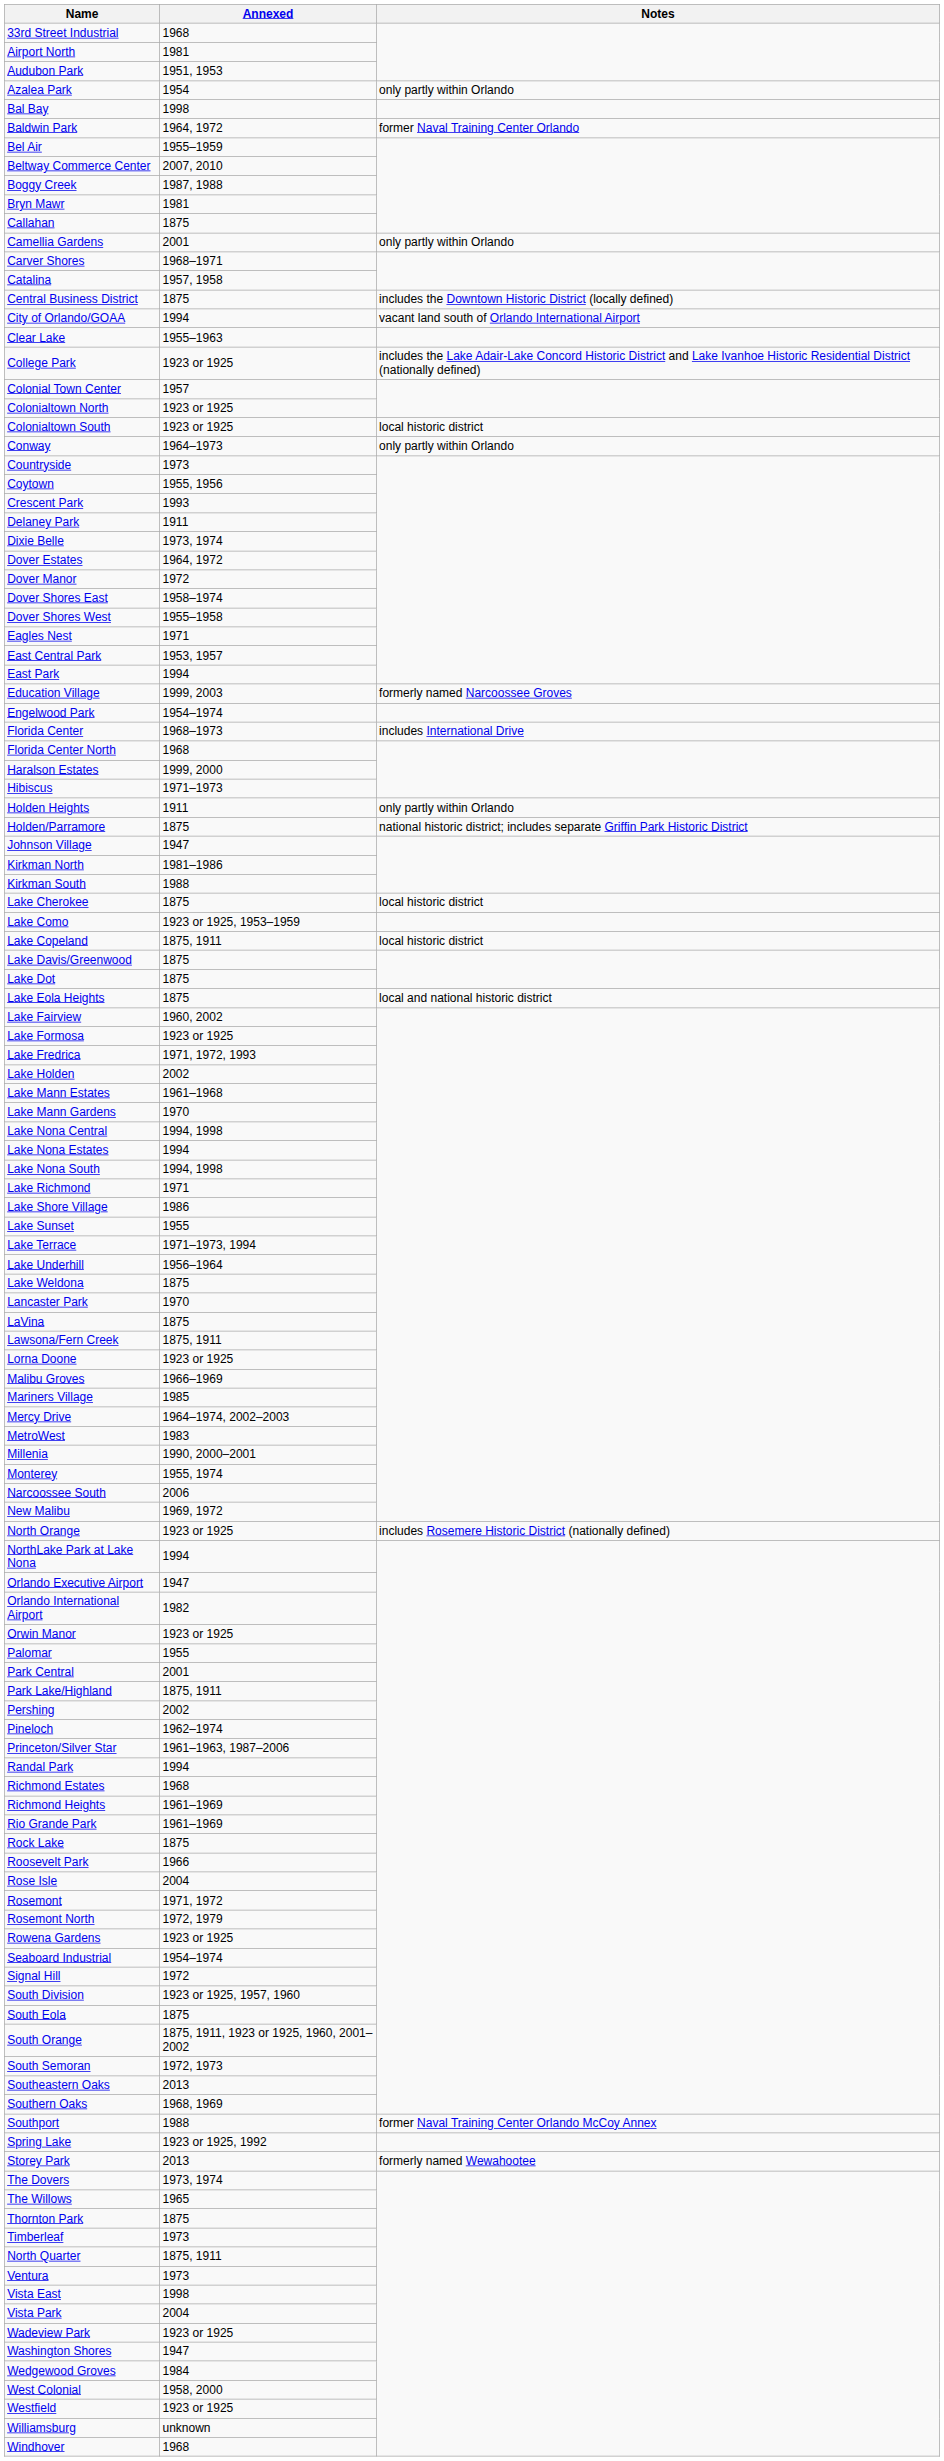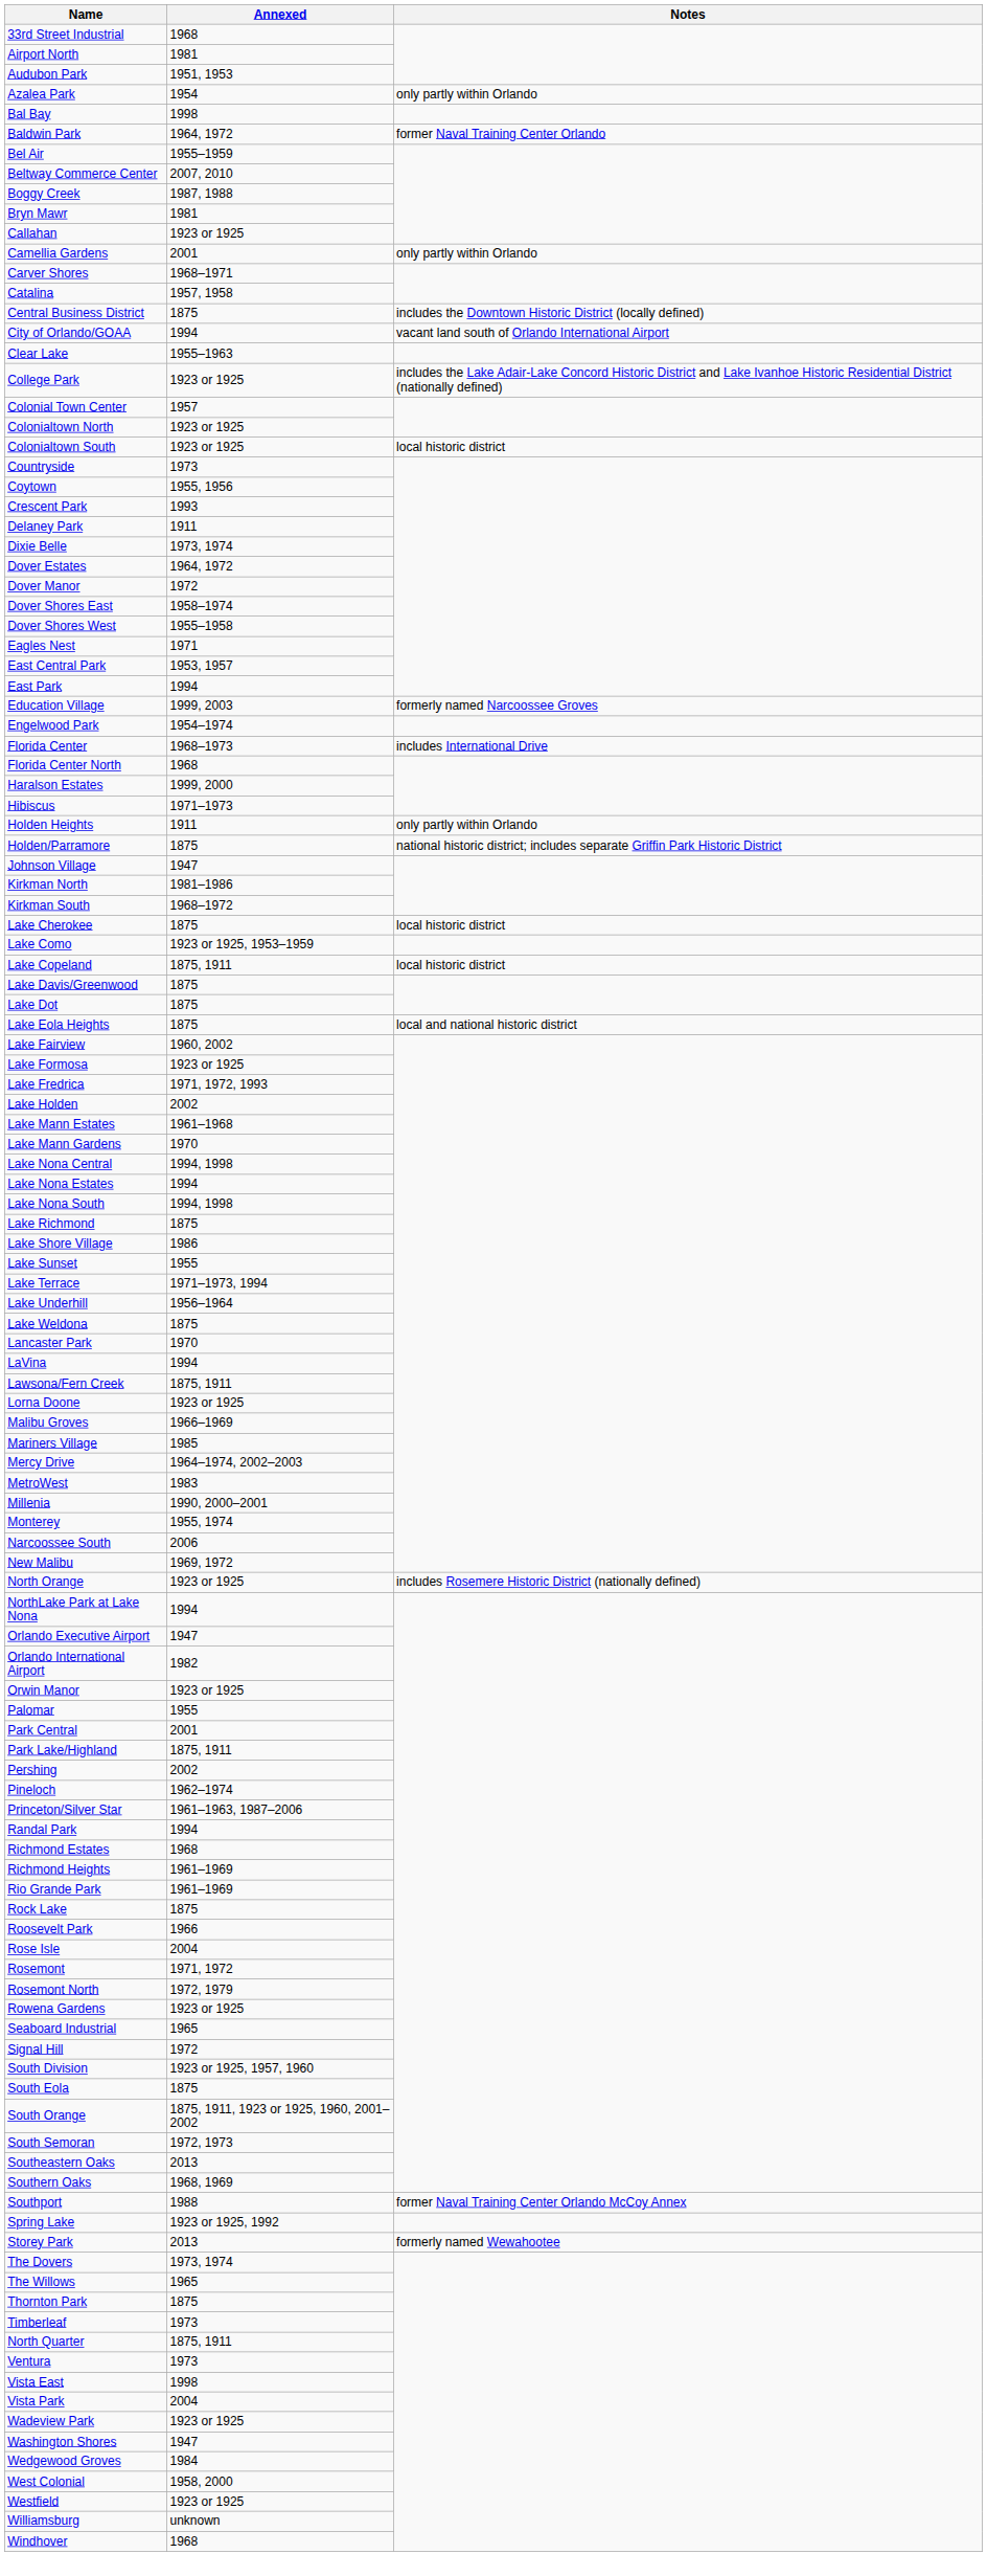 <table class="wikitable sortable">
 <tr>
 <th>Name</th>
 <th><a href='#'>Annexed</a></th>
 <th>Notes</th>
 </tr>
 <tr>
 <td><a href='#'>33rd Street Industrial</a></td>
 <td>1968</td>
 </tr>
 <tr>
 <td><a href='#'>Airport North</a></td>
 <td>1981</td>
 </tr>
 <tr>
 <td><a href='#'>Audubon Park</a></td>
 <td>1951, 1953</td>
 </tr>
 <tr>
 <td><a href='#'>Azalea Park</a></td>
 <td>1954</td>
 <td>only partly within Orlando</td>
 </tr>
 <tr>
 <td><a href='#'>Bal Bay</a></td>
 <td>1998</td>
 </tr>
 <tr>
 <td><a href='#'>Baldwin Park</a></td>
 <td>1964, 1972</td>
 <td>former <a href='#'>Naval Training Center Orlando</a></td>
 </tr>
 <tr>
 <td><a href='#'>Bel Air</a></td>
 <td>1955–1959</td>
 </tr>
 <tr>
 <td><a href='#'>Beltway Commerce Center</a></td>
 <td>2007, 2010</td>
 </tr>
 <tr>
 <td><a href='#'>Boggy Creek</a></td>
 <td>1987, 1988</td>
 </tr>
 <tr>
 <td><a href='#'>Bryn Mawr</a></td>
 <td>1981</td>
 </tr>
 <tr>
 <td><a href='#'>Callahan</a></td>
-<td>1875</td>
+<td>1923 or 1925</td>
 </tr>
 <tr>
 <td><a href='#'>Camellia Gardens</a></td>
 <td>2001</td>
 <td>only partly within Orlando</td>
 </tr>
 <tr>
 <td><a href='#'>Carver Shores</a></td>
 <td>1968–1971</td>
 </tr>
 <tr>
 <td><a href='#'>Catalina</a></td>
 <td>1957, 1958</td>
 </tr>
 <tr>
 <td><a href='#'>Central Business District</a></td>
 <td>1875</td>
 <td>includes the <a href='#'>Downtown Historic District</a> (locally defined)</td>
 </tr>
 <tr>
 <td><a href='#'>City of Orlando/GOAA</a></td>
 <td>1994</td>
 <td>vacant land south of <a href='#'>Orlando International Airport</a></td>
 </tr>
 <tr>
 <td><a href='#'>Clear Lake</a></td>
 <td>1955–1963</td>
 </tr>
 <tr>
 <td><a href='#'>College Park</a></td>
 <td>1923 or 1925</td>
 <td>includes the <a href='#'>Lake Adair-Lake Concord Historic District</a> and <a href='#'>Lake Ivanhoe Historic Residential District</a> (nationally defined)</td>
 </tr>
 <tr>
 <td><a href='#'>Colonial Town Center</a></td>
 <td>1957</td>
 </tr>
 <tr>
 <td><a href='#'>Colonialtown North</a></td>
 <td>1923 or 1925</td>
 </tr>
 <tr>
 <td><a href='#'>Colonialtown South</a></td>
 <td>1923 or 1925</td>
 <td>local historic district</td>
-</tr>
-<tr>
-<td><a href='#'>Conway</a></td>
-<td>1964–1973</td>
-<td>only partly within Orlando</td>
 </tr>
 <tr>
 <td><a href='#'>Countryside</a></td>
 <td>1973</td>
 </tr>
 <tr>
 <td><a href='#'>Coytown</a></td>
 <td>1955, 1956</td>
 </tr>
 <tr>
 <td><a href='#'>Crescent Park</a></td>
 <td>1993</td>
 </tr>
 <tr>
 <td><a href='#'>Delaney Park</a></td>
 <td>1911</td>
 </tr>
 <tr>
 <td><a href='#'>Dixie Belle</a></td>
 <td>1973, 1974</td>
 </tr>
 <tr>
 <td><a href='#'>Dover Estates</a></td>
 <td>1964, 1972</td>
 </tr>
 <tr>
 <td><a href='#'>Dover Manor</a></td>
 <td>1972</td>
 </tr>
 <tr>
 <td><a href='#'>Dover Shores East</a></td>
 <td>1958–1974</td>
 </tr>
 <tr>
 <td><a href='#'>Dover Shores West</a></td>
 <td>1955–1958</td>
 </tr>
 <tr>
 <td><a href='#'>Eagles Nest</a></td>
 <td>1971</td>
 </tr>
 <tr>
 <td><a href='#'>East Central Park</a></td>
 <td>1953, 1957</td>
 </tr>
 <tr>
 <td><a href='#'>East Park</a></td>
 <td>1994</td>
 </tr>
 <tr>
 <td><a href='#'>Education Village</a></td>
 <td>1999, 2003</td>
 <td>formerly named <a href='#'>Narcoossee Groves</a></td>
 </tr>
 <tr>
 <td><a href='#'>Engelwood Park</a></td>
 <td>1954–1974</td>
 </tr>
 <tr>
 <td><a href='#'>Florida Center</a></td>
 <td>1968–1973</td>
 <td>includes <a href='#'>International Drive</a></td>
 </tr>
 <tr>
 <td><a href='#'>Florida Center North</a></td>
 <td>1968</td>
 </tr>
 <tr>
 <td><a href='#'>Haralson Estates</a></td>
 <td>1999, 2000</td>
 </tr>
 <tr>
 <td><a href='#'>Hibiscus</a></td>
 <td>1971–1973</td>
 </tr>
 <tr>
 <td><a href='#'>Holden Heights</a></td>
 <td>1911</td>
 <td>only partly within Orlando</td>
 </tr>
 <tr>
 <td><a href='#'>Holden/Parramore</a></td>
 <td>1875</td>
 <td>national historic district; includes separate <a href='#'>Griffin Park Historic District</a></td>
 </tr>
 <tr>
 <td><a href='#'>Johnson Village</a></td>
 <td>1947</td>
 </tr>
 <tr>
 <td><a href='#'>Kirkman North</a></td>
 <td>1981–1986</td>
 </tr>
 <tr>
 <td><a href='#'>Kirkman South</a></td>
-<td>1988</td>
+<td>1968–1972</td>
 </tr>
 <tr>
 <td><a href='#'>Lake Cherokee</a></td>
 <td>1875</td>
 <td>local historic district</td>
 </tr>
 <tr>
 <td><a href='#'>Lake Como</a></td>
 <td>1923 or 1925, 1953–1959</td>
 </tr>
 <tr>
 <td><a href='#'>Lake Copeland</a></td>
 <td>1875, 1911</td>
 <td>local historic district</td>
 </tr>
 <tr>
 <td><a href='#'>Lake Davis/Greenwood</a></td>
 <td>1875</td>
 </tr>
 <tr>
 <td><a href='#'>Lake Dot</a></td>
 <td>1875</td>
 </tr>
 <tr>
 <td><a href='#'>Lake Eola Heights</a></td>
 <td>1875</td>
 <td>local and national historic district</td>
 </tr>
 <tr>
 <td><a href='#'>Lake Fairview</a></td>
 <td>1960, 2002</td>
 </tr>
 <tr>
 <td><a href='#'>Lake Formosa</a></td>
 <td>1923 or 1925</td>
 </tr>
 <tr>
 <td><a href='#'>Lake Fredrica</a></td>
 <td>1971, 1972, 1993</td>
 </tr>
 <tr>
 <td><a href='#'>Lake Holden</a></td>
 <td>2002</td>
 </tr>
 <tr>
 <td><a href='#'>Lake Mann Estates</a></td>
 <td>1961–1968</td>
 </tr>
 <tr>
 <td><a href='#'>Lake Mann Gardens</a></td>
 <td>1970</td>
 </tr>
 <tr>
 <td><a href='#'>Lake Nona Central</a></td>
 <td>1994, 1998</td>
 </tr>
 <tr>
 <td><a href='#'>Lake Nona Estates</a></td>
 <td>1994</td>
 </tr>
 <tr>
 <td><a href='#'>Lake Nona South</a></td>
 <td>1994, 1998</td>
 </tr>
 <tr>
 <td><a href='#'>Lake Richmond</a></td>
-<td>1971</td>
+<td>1875</td>
 </tr>
 <tr>
 <td><a href='#'>Lake Shore Village</a></td>
 <td>1986</td>
 </tr>
 <tr>
 <td><a href='#'>Lake Sunset</a></td>
 <td>1955</td>
 </tr>
 <tr>
 <td><a href='#'>Lake Terrace</a></td>
 <td>1971–1973, 1994</td>
 </tr>
 <tr>
 <td><a href='#'>Lake Underhill</a></td>
 <td>1956–1964</td>
 </tr>
 <tr>
 <td><a href='#'>Lake Weldona</a></td>
 <td>1875</td>
 </tr>
 <tr>
 <td><a href='#'>Lancaster Park</a></td>
 <td>1970</td>
 </tr>
 <tr>
 <td><a href='#'>LaVina</a></td>
-<td>1875</td>
+<td>1994</td>
 </tr>
 <tr>
 <td><a href='#'>Lawsona/Fern Creek</a></td>
 <td>1875, 1911</td>
 </tr>
 <tr>
 <td><a href='#'>Lorna Doone</a></td>
 <td>1923 or 1925</td>
 </tr>
 <tr>
 <td><a href='#'>Malibu Groves</a></td>
 <td>1966–1969</td>
 </tr>
 <tr>
 <td><a href='#'>Mariners Village</a></td>
 <td>1985</td>
 </tr>
 <tr>
 <td><a href='#'>Mercy Drive</a></td>
 <td>1964–1974, 2002–2003</td>
 </tr>
 <tr>
 <td><a href='#'>MetroWest</a></td>
 <td>1983</td>
 </tr>
 <tr>
 <td><a href='#'>Millenia</a></td>
 <td>1990, 2000–2001</td>
 </tr>
 <tr>
 <td><a href='#'>Monterey</a></td>
 <td>1955, 1974</td>
 </tr>
 <tr>
 <td><a href='#'>Narcoossee South</a></td>
 <td>2006</td>
 </tr>
 <tr>
 <td><a href='#'>New Malibu</a></td>
 <td>1969, 1972</td>
 </tr>
 <tr>
 <td><a href='#'>North Orange</a></td>
 <td>1923 or 1925</td>
 <td>includes <a href='#'>Rosemere Historic District</a> (nationally defined)</td>
 </tr>
 <tr>
 <td><a href='#'>NorthLake Park at Lake Nona</a></td>
 <td>1994</td>
 </tr>
 <tr>
 <td><a href='#'>Orlando Executive Airport</a></td>
 <td>1947</td>
 </tr>
 <tr>
 <td><a href='#'>Orlando International Airport</a></td>
 <td>1982</td>
 </tr>
 <tr>
 <td><a href='#'>Orwin Manor</a></td>
 <td>1923 or 1925</td>
 </tr>
 <tr>
 <td><a href='#'>Palomar</a></td>
 <td>1955</td>
 </tr>
 <tr>
 <td><a href='#'>Park Central</a></td>
 <td>2001</td>
 </tr>
 <tr>
 <td><a href='#'>Park Lake/Highland</a></td>
 <td>1875, 1911</td>
 </tr>
 <tr>
 <td><a href='#'>Pershing</a></td>
 <td>2002</td>
 </tr>
 <tr>
 <td><a href='#'>Pineloch</a></td>
 <td>1962–1974</td>
 </tr>
 <tr>
 <td><a href='#'>Princeton/Silver Star</a></td>
 <td>1961–1963, 1987–2006</td>
 </tr>
 <tr>
 <td><a href='#'>Randal Park</a></td>
 <td>1994</td>
 </tr>
 <tr>
 <td><a href='#'>Richmond Estates</a></td>
 <td>1968</td>
 </tr>
 <tr>
 <td><a href='#'>Richmond Heights</a></td>
 <td>1961–1969</td>
 </tr>
 <tr>
 <td><a href='#'>Rio Grande Park</a></td>
 <td>1961–1969</td>
 </tr>
 <tr>
 <td><a href='#'>Rock Lake</a></td>
 <td>1875</td>
 </tr>
 <tr>
 <td><a href='#'>Roosevelt Park</a></td>
 <td>1966</td>
 </tr>
 <tr>
 <td><a href='#'>Rose Isle</a></td>
 <td>2004</td>
 </tr>
 <tr>
 <td><a href='#'>Rosemont</a></td>
 <td>1971, 1972</td>
 </tr>
 <tr>
 <td><a href='#'>Rosemont North</a></td>
 <td>1972, 1979</td>
 </tr>
 <tr>
 <td><a href='#'>Rowena Gardens</a></td>
 <td>1923 or 1925</td>
 </tr>
 <tr>
 <td><a href='#'>Seaboard Industrial</a></td>
-<td>1954–1974</td>
+<td>1965</td>
 </tr>
 <tr>
 <td><a href='#'>Signal Hill</a></td>
 <td>1972</td>
 </tr>
 <tr>
 <td><a href='#'>South Division</a></td>
 <td>1923 or 1925, 1957, 1960</td>
 </tr>
 <tr>
 <td><a href='#'>South Eola</a></td>
 <td>1875</td>
 </tr>
 <tr>
 <td><a href='#'>South Orange</a></td>
 <td>1875, 1911, 1923 or 1925, 1960, 2001–2002</td>
 </tr>
 <tr>
 <td><a href='#'>South Semoran</a></td>
 <td>1972, 1973</td>
 </tr>
 <tr>
 <td><a href='#'>Southeastern Oaks</a></td>
 <td>2013</td>
 </tr>
 <tr>
 <td><a href='#'>Southern Oaks</a></td>
 <td>1968, 1969</td>
 </tr>
 <tr>
 <td><a href='#'>Southport</a></td>
 <td>1988</td>
 <td>former <a href='#'>Naval Training Center Orlando McCoy Annex</a></td>
 </tr>
 <tr>
 <td><a href='#'>Spring Lake</a></td>
 <td>1923 or 1925, 1992</td>
 </tr>
 <tr>
 <td><a href='#'>Storey Park</a></td>
 <td>2013</td>
 <td>formerly named <a href='#'>Wewahootee</a></td>
 </tr>
 <tr>
 <td><a href='#'>The Dovers</a></td>
 <td>1973, 1974</td>
 </tr>
 <tr>
 <td><a href='#'>The Willows</a></td>
 <td>1965</td>
 </tr>
 <tr>
 <td><a href='#'>Thornton Park</a></td>
 <td>1875</td>
 </tr>
 <tr>
 <td><a href='#'>Timberleaf</a></td>
 <td>1973</td>
 </tr>
 <tr>
 <td><a href='#'>North Quarter</a></td>
 <td>1875, 1911</td>
 </tr>
 <tr>
 <td><a href='#'>Ventura</a></td>
 <td>1973</td>
 </tr>
 <tr>
 <td><a href='#'>Vista East</a></td>
 <td>1998</td>
 </tr>
 <tr>
 <td><a href='#'>Vista Park</a></td>
 <td>2004</td>
 </tr>
 <tr>
 <td><a href='#'>Wadeview Park</a></td>
 <td>1923 or 1925</td>
 </tr>
 <tr>
 <td><a href='#'>Washington Shores</a></td>
 <td>1947</td>
 </tr>
 <tr>
 <td><a href='#'>Wedgewood Groves</a></td>
 <td>1984</td>
 </tr>
 <tr>
 <td><a href='#'>West Colonial</a></td>
 <td>1958, 2000</td>
 </tr>
 <tr>
 <td><a href='#'>Westfield</a></td>
 <td>1923 or 1925</td>
 </tr>
 <tr>
 <td><a href='#'>Williamsburg</a></td>
 <td>unknown</td>
 </tr>
 <tr>
 <td><a href='#'>Windhover</a></td>
 <td>1968</td>
 </tr>
 </table>
